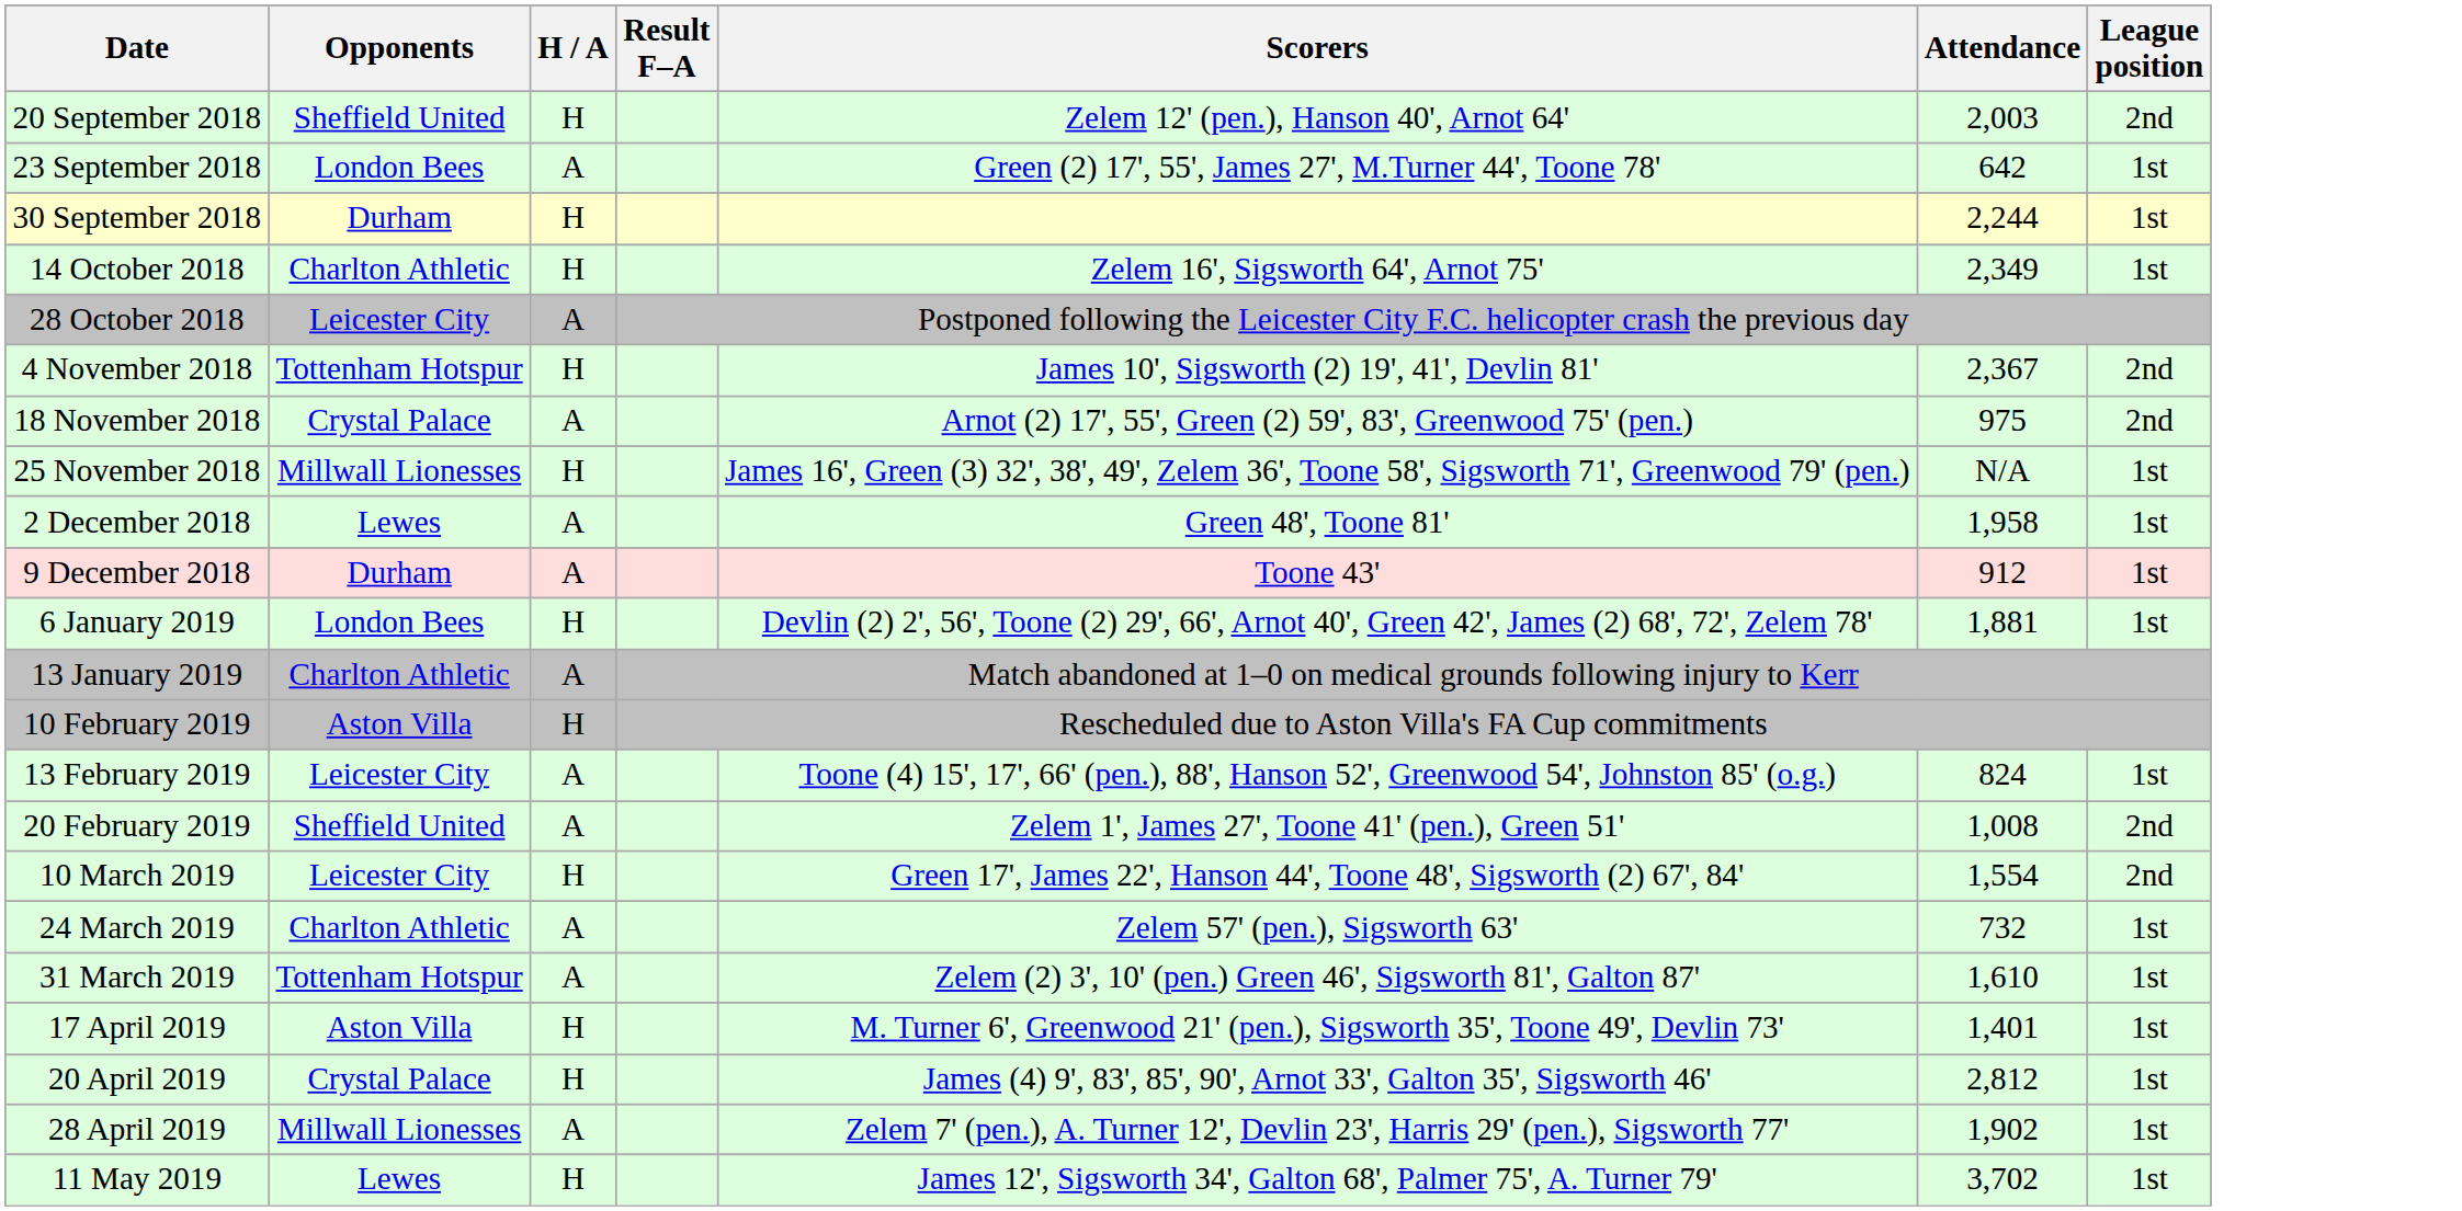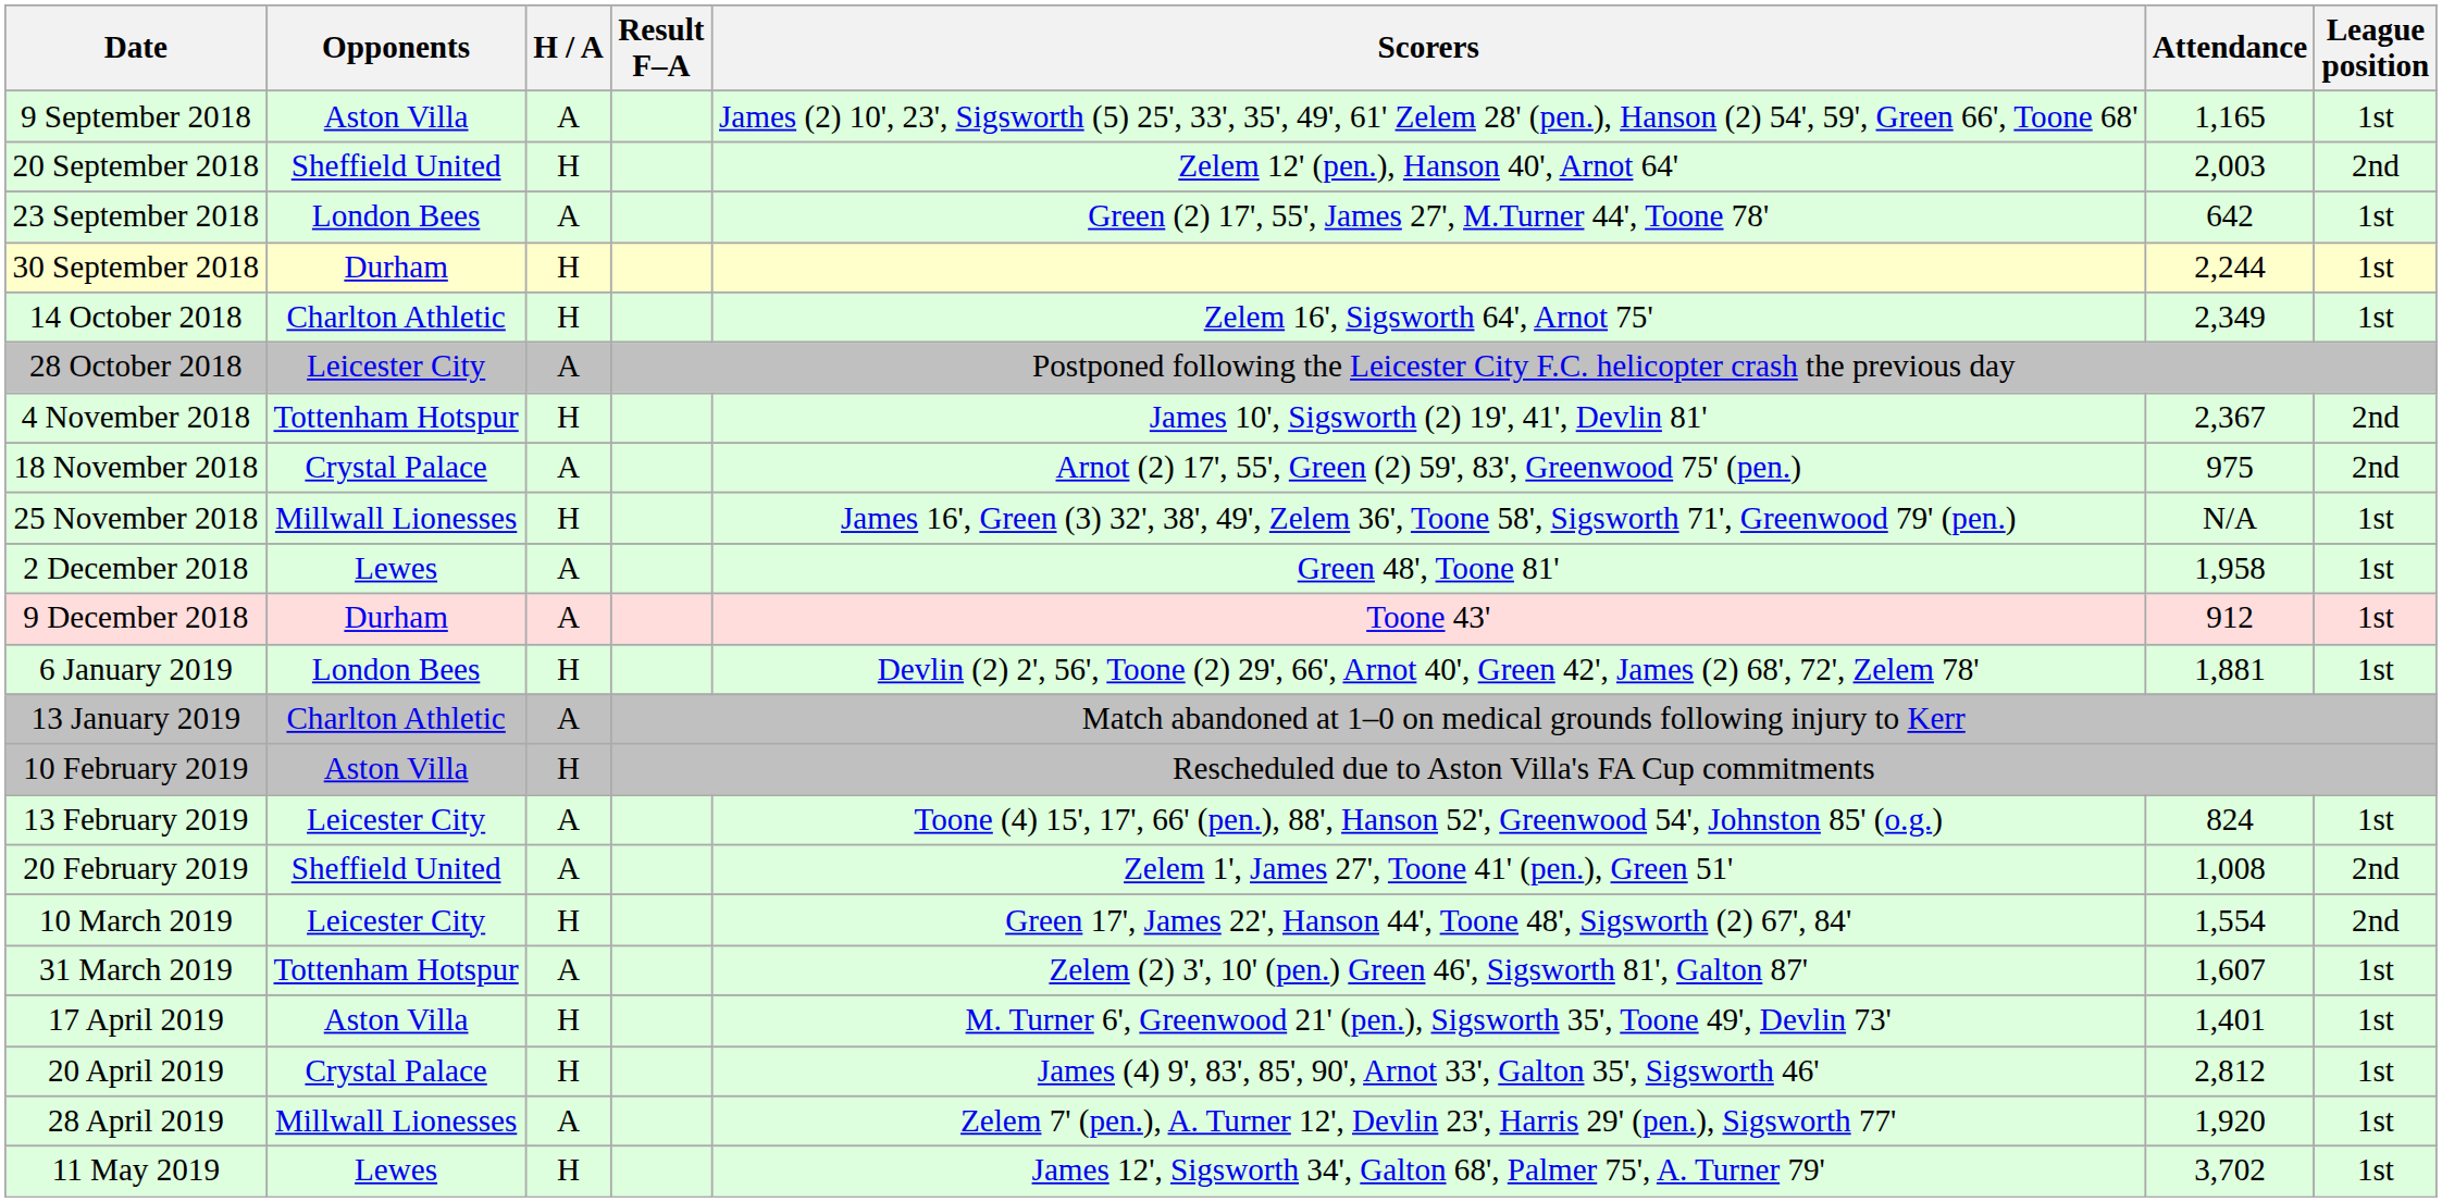 <table class="wikitable" style="text-align:center">
 <tr>
 <th>Date</th>
 <th>Opponents</th>
 <th>H / A</th>
 <th>Result<br>F–A</th>
 <th>Scorers</th>
 <th>Attendance</th>
 <th>League<br>position</th>
+</tr>
+<tr bgcolor=#ddffdd>
+<td>9 September 2018</td>
+<td><a href='#'>Aston Villa</a></td>
+<td>A</td>
+<td></td>
+<td><a href='#'>James</a> (2) 10', 23', <a href='#'>Sigsworth</a> (5) 25', 33', 35', 49', 61' <a href='#'>Zelem</a> 28' (<a href='#'>pen.</a>), <a href='#'>Hanson</a> (2) 54', 59', <a href='#'>Green</a> 66', <a href='#'>Toone</a> 68'</td>
+<td>1,165</td>
+<td>1st</td>
 </tr>
 <tr bgcolor=#ddffdd>
 <td>20 September 2018</td>
 <td><a href='#'>Sheffield United</a></td>
 <td>H</td>
 <td></td>
 <td><a href='#'>Zelem</a> 12' (<a href='#'>pen.</a>), <a href='#'>Hanson</a> 40', <a href='#'>Arnot</a> 64'</td>
 <td>2,003</td>
 <td>2nd</td>
 </tr>
 <tr bgcolor=#ddffdd>
 <td>23 September 2018</td>
 <td><a href='#'>London Bees</a></td>
 <td>A</td>
 <td></td>
 <td><a href='#'>Green</a> (2) 17', 55', <a href='#'>James</a> 27', <a href='#'>M.Turner</a> 44', <a href='#'>Toone</a> 78'</td>
 <td>642</td>
 <td>1st</td>
 </tr>
 <tr bgcolor=#ffffcc>
 <td>30 September 2018</td>
 <td><a href='#'>Durham</a></td>
 <td>H</td>
 <td></td>
 <td></td>
 <td>2,244</td>
 <td>1st</td>
 </tr>
 <tr bgcolor=#ddffdd>
 <td>14 October 2018</td>
 <td><a href='#'>Charlton Athletic</a></td>
 <td>H</td>
 <td></td>
 <td><a href='#'>Zelem</a> 16', <a href='#'>Sigsworth</a> 64', <a href='#'>Arnot</a> 75'</td>
 <td>2,349</td>
 <td>1st</td>
 </tr>
 <tr bgcolor=#C0C0C0>
 <td>28 October 2018</td>
 <td><a href='#'>Leicester City</a></td>
 <td>A</td>
 <td colspan="4">Postponed following the <a href='#'>Leicester City F.C. helicopter crash</a> the previous day</td>
 </tr>
 <tr bgcolor=#ddffdd>
 <td>4 November 2018</td>
 <td><a href='#'>Tottenham Hotspur</a></td>
 <td>H</td>
 <td></td>
 <td><a href='#'>James</a> 10', <a href='#'>Sigsworth</a> (2) 19', 41', <a href='#'>Devlin</a> 81'</td>
 <td>2,367</td>
 <td>2nd</td>
 </tr>
 <tr bgcolor=#ddffdd>
 <td>18 November 2018</td>
 <td><a href='#'>Crystal Palace</a></td>
 <td>A</td>
 <td></td>
 <td><a href='#'>Arnot</a> (2) 17', 55', <a href='#'>Green</a> (2) 59', 83', <a href='#'>Greenwood</a> 75' (<a href='#'>pen.</a>)</td>
 <td>975</td>
 <td>2nd</td>
 </tr>
 <tr bgcolor=#ddffdd>
 <td>25 November 2018</td>
 <td><a href='#'>Millwall Lionesses</a></td>
 <td>H</td>
 <td></td>
 <td><a href='#'>James</a> 16', <a href='#'>Green</a> (3) 32', 38', 49', <a href='#'>Zelem</a> 36', <a href='#'>Toone</a> 58', <a href='#'>Sigsworth</a> 71', <a href='#'>Greenwood</a> 79' (<a href='#'>pen.</a>)</td>
 <td>N/A</td>
 <td>1st</td>
 </tr>
 <tr bgcolor=#ddffdd>
 <td>2 December 2018</td>
 <td><a href='#'>Lewes</a></td>
 <td>A</td>
 <td></td>
 <td><a href='#'>Green</a> 48', <a href='#'>Toone</a> 81'</td>
 <td>1,958</td>
 <td>1st</td>
 </tr>
 <tr bgcolor=#ffdddd>
 <td>9 December 2018</td>
 <td><a href='#'>Durham</a></td>
 <td>A</td>
 <td></td>
 <td><a href='#'>Toone</a> 43'</td>
 <td>912</td>
 <td>1st</td>
 </tr>
 <tr bgcolor=#ddffdd>
 <td>6 January 2019</td>
 <td><a href='#'>London Bees</a></td>
 <td>H</td>
 <td></td>
 <td><a href='#'>Devlin</a> (2) 2', 56', <a href='#'>Toone</a> (2) 29', 66', <a href='#'>Arnot</a> 40', <a href='#'>Green</a> 42', <a href='#'>James</a> (2) 68', 72', <a href='#'>Zelem</a> 78'</td>
 <td>1,881</td>
 <td>1st</td>
 </tr>
 <tr bgcolor=#C0C0C0>
 <td>13 January 2019</td>
 <td><a href='#'>Charlton Athletic</a></td>
 <td>A</td>
 <td colspan="4">Match abandoned at 1–0 on medical grounds following injury to <a href='#'>Kerr</a></td>
 </tr>
 <tr bgcolor=#C0C0C0>
 <td>10 February 2019</td>
 <td><a href='#'>Aston Villa</a></td>
 <td>H</td>
 <td colspan="4">Rescheduled due to Aston Villa's FA Cup commitments</td>
 </tr>
 <tr bgcolor=#ddffdd>
 <td>13 February 2019</td>
 <td><a href='#'>Leicester City</a></td>
 <td>A</td>
 <td></td>
 <td><a href='#'>Toone</a> (4) 15', 17', 66' (<a href='#'>pen.</a>), 88', <a href='#'>Hanson</a> 52', <a href='#'>Greenwood</a> 54', <a href='#'>Johnston</a> 85' (<a href='#'>o.g.</a>)</td>
 <td>824</td>
 <td>1st</td>
 </tr>
 <tr bgcolor=#ddffdd>
 <td>20 February 2019</td>
 <td><a href='#'>Sheffield United</a></td>
 <td>A</td>
 <td></td>
 <td><a href='#'>Zelem</a> 1', <a href='#'>James</a> 27', <a href='#'>Toone</a> 41' (<a href='#'>pen.</a>), <a href='#'>Green</a> 51'</td>
 <td>1,008</td>
 <td>2nd</td>
 </tr>
 <tr bgcolor=#ddffdd>
 <td>10 March 2019</td>
 <td><a href='#'>Leicester City</a></td>
 <td>H</td>
 <td></td>
 <td><a href='#'>Green</a> 17', <a href='#'>James</a> 22', <a href='#'>Hanson</a> 44', <a href='#'>Toone</a> 48', <a href='#'>Sigsworth</a> (2) 67', 84'</td>
 <td>1,554</td>
 <td>2nd</td>
 </tr>
 <tr bgcolor=#ddffdd>
-<td>24 March 2019</td>
-<td><a href='#'>Charlton Athletic</a></td>
-<td>A</td>
-<td></td>
-<td><a href='#'>Zelem</a> 57' (<a href='#'>pen.</a>), <a href='#'>Sigsworth</a> 63'</td>
-<td>732</td>
-<td>1st</td>
-</tr>
-<tr bgcolor=#ddffdd>
 <td>31 March 2019</td>
 <td><a href='#'>Tottenham Hotspur</a></td>
 <td>A</td>
 <td></td>
 <td><a href='#'>Zelem</a> (2) 3', 10' (<a href='#'>pen.</a>) <a href='#'>Green</a> 46', <a href='#'>Sigsworth</a> 81', <a href='#'>Galton</a> 87'</td>
-<td>1,610</td>
+<td>1,607</td>
 <td>1st</td>
 </tr>
 <tr bgcolor=#ddffdd>
 <td>17 April 2019</td>
 <td><a href='#'>Aston Villa</a></td>
 <td>H</td>
 <td></td>
 <td><a href='#'>M. Turner</a> 6', <a href='#'>Greenwood</a> 21' (<a href='#'>pen.</a>), <a href='#'>Sigsworth</a> 35', <a href='#'>Toone</a> 49', <a href='#'>Devlin</a> 73'</td>
 <td>1,401</td>
 <td>1st</td>
 </tr>
 <tr bgcolor=#ddffdd>
 <td>20 April 2019</td>
 <td><a href='#'>Crystal Palace</a></td>
 <td>H</td>
 <td></td>
 <td><a href='#'>James</a> (4) 9', 83', 85', 90', <a href='#'>Arnot</a> 33', <a href='#'>Galton</a> 35', <a href='#'>Sigsworth</a> 46'</td>
 <td>2,812</td>
 <td>1st</td>
 </tr>
 <tr bgcolor=#ddffdd>
 <td>28 April 2019</td>
 <td><a href='#'>Millwall Lionesses</a></td>
 <td>A</td>
 <td></td>
 <td><a href='#'>Zelem</a> 7' (<a href='#'>pen.</a>), <a href='#'>A. Turner</a> 12', <a href='#'>Devlin</a> 23', <a href='#'>Harris</a> 29' (<a href='#'>pen.</a>), <a href='#'>Sigsworth</a> 77'</td>
-<td>1,902</td>
+<td>1,920</td>
 <td>1st</td>
 </tr>
 <tr bgcolor=#ddffdd>
 <td>11 May 2019</td>
 <td><a href='#'>Lewes</a></td>
 <td>H</td>
 <td></td>
 <td><a href='#'>James</a> 12', <a href='#'>Sigsworth</a> 34', <a href='#'>Galton</a> 68', <a href='#'>Palmer</a> 75', <a href='#'>A. Turner</a> 79'</td>
 <td>3,702</td>
 <td>1st</td>
 </tr>
 </table>
